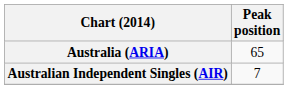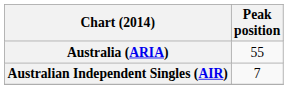 <table class="wikitable sortable plainrowheaders" style="text-align:center;">
 <tr>
 <th scope="col">Chart (2014)</th>
 <th scope="col">Peak<br>position</th>
 </tr>
 <tr>
 <th scope="row">Australia (<a href='#'>ARIA</a>)</th>
-<td>65</td>
+<td>55</td>
 </tr>
 <tr>
 <th scope="row">Australian Independent Singles (<a href='#'>AIR</a>)</th>
 <td>7</td>
 </tr>
 <tr>
 </tr>
 </table>
